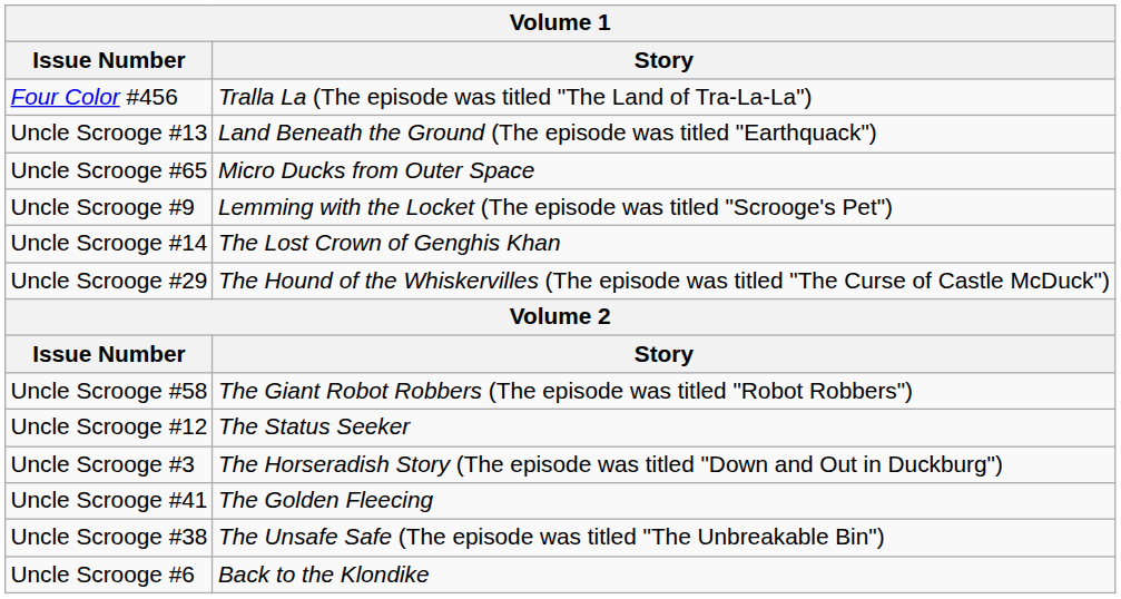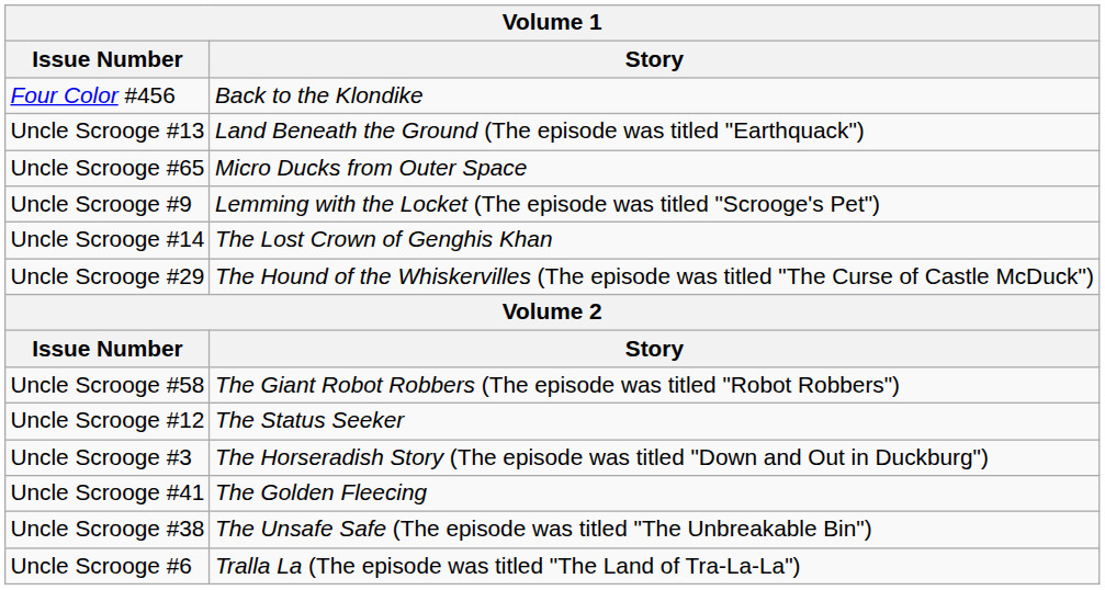 <table class="wikitable">
 <tr>
 <th colspan="2">Volume 1</th>
 </tr>
 <tr>
 <th>Issue Number</th>
 <th>Story</th>
 </tr>
 <tr>
 <td valign="top"><em><a href='#'>Four Color</a></em> #456</td>
-<td valign="top"><em>Tralla La</em> (The episode was titled "The Land of Tra-La-La")</td>
+<td valign="top"><em>Back to the Klondike</em></td>
 </tr>
 <tr>
 <td valign="top">Uncle Scrooge #13</td>
 <td valign="top"><em>Land Beneath the Ground</em> (The episode was titled "Earthquack")</td>
 </tr>
 <tr>
 <td valign="top">Uncle Scrooge #65</td>
 <td valign="top"><em>Micro Ducks from Outer Space</em></td>
 </tr>
 <tr>
 <td valign="top">Uncle Scrooge #9</td>
 <td valign="top"><em>Lemming with the Locket</em> (The episode was titled "Scrooge's Pet")</td>
 </tr>
 <tr>
 <td valign="top">Uncle Scrooge #14</td>
 <td valign="top"><em>The Lost Crown of Genghis Khan</em></td>
 </tr>
 <tr>
 <td valign="top">Uncle Scrooge #29</td>
 <td valign="top"><em>The Hound of the Whiskervilles</em> (The episode was titled "The Curse of Castle McDuck")</td>
 </tr>
 <tr>
 <th colspan="2">Volume 2</th>
 </tr>
 <tr>
 <th>Issue Number</th>
 <th>Story</th>
 </tr>
 <tr>
 <td valign="top">Uncle Scrooge #58</td>
 <td valign="top"><em>The Giant Robot Robbers</em> (The episode was titled "Robot Robbers")</td>
 </tr>
 <tr>
 <td valign="top">Uncle Scrooge #12</td>
 <td valign="top"><em>The Status Seeker</em></td>
 </tr>
 <tr>
 <td valign="top">Uncle Scrooge #3</td>
 <td valign="top"><em>The Horseradish Story</em> (The episode was titled "Down and Out in Duckburg")</td>
 </tr>
 <tr>
 <td valign="top">Uncle Scrooge #41</td>
 <td valign="top"><em>The Golden Fleecing</em></td>
 </tr>
 <tr>
 <td valign="top">Uncle Scrooge #38</td>
 <td valign="top"><em>The Unsafe Safe</em> (The episode was titled "The Unbreakable Bin")</td>
 </tr>
 <tr>
 <td valign="top">Uncle Scrooge #6</td>
-<td valign="top"><em>Back to the Klondike</em></td>
+<td valign="top"><em>Tralla La</em> (The episode was titled "The Land of Tra-La-La")</td>
 </tr>
 </table>
